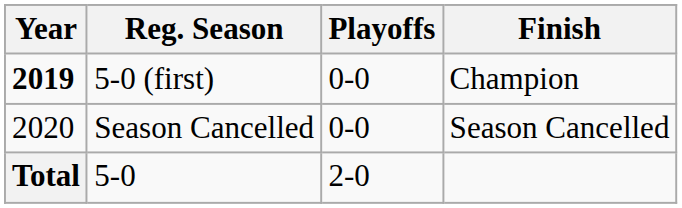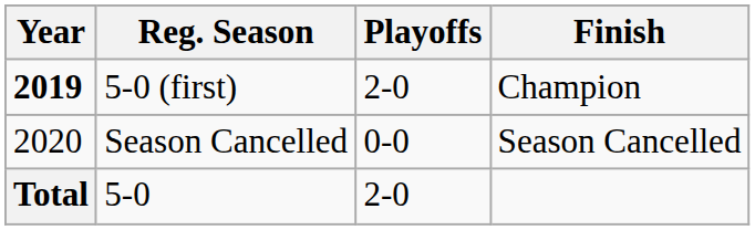 <table class="wikitable">
 <tr>
 <th>Year</th>
 <th>Reg. Season</th>
 <th>Playoffs</th>
 <th>Finish</th>
 </tr>
 <tr>
 <td><strong>2019</strong></td>
 <td>5-0 (first)</td>
-<td>0-0</td>
+<td>2-0</td>
 <td>Champion</td>
 </tr>
 <tr>
 <td>2020</td>
 <td>Season Cancelled</td>
 <td>0-0</td>
 <td>Season Cancelled</td>
 </tr>
 <tr>
 <th>Total</th>
 <td>5-0</td>
 <td>2-0</td>
 <td></td>
 </tr>
 </table>
